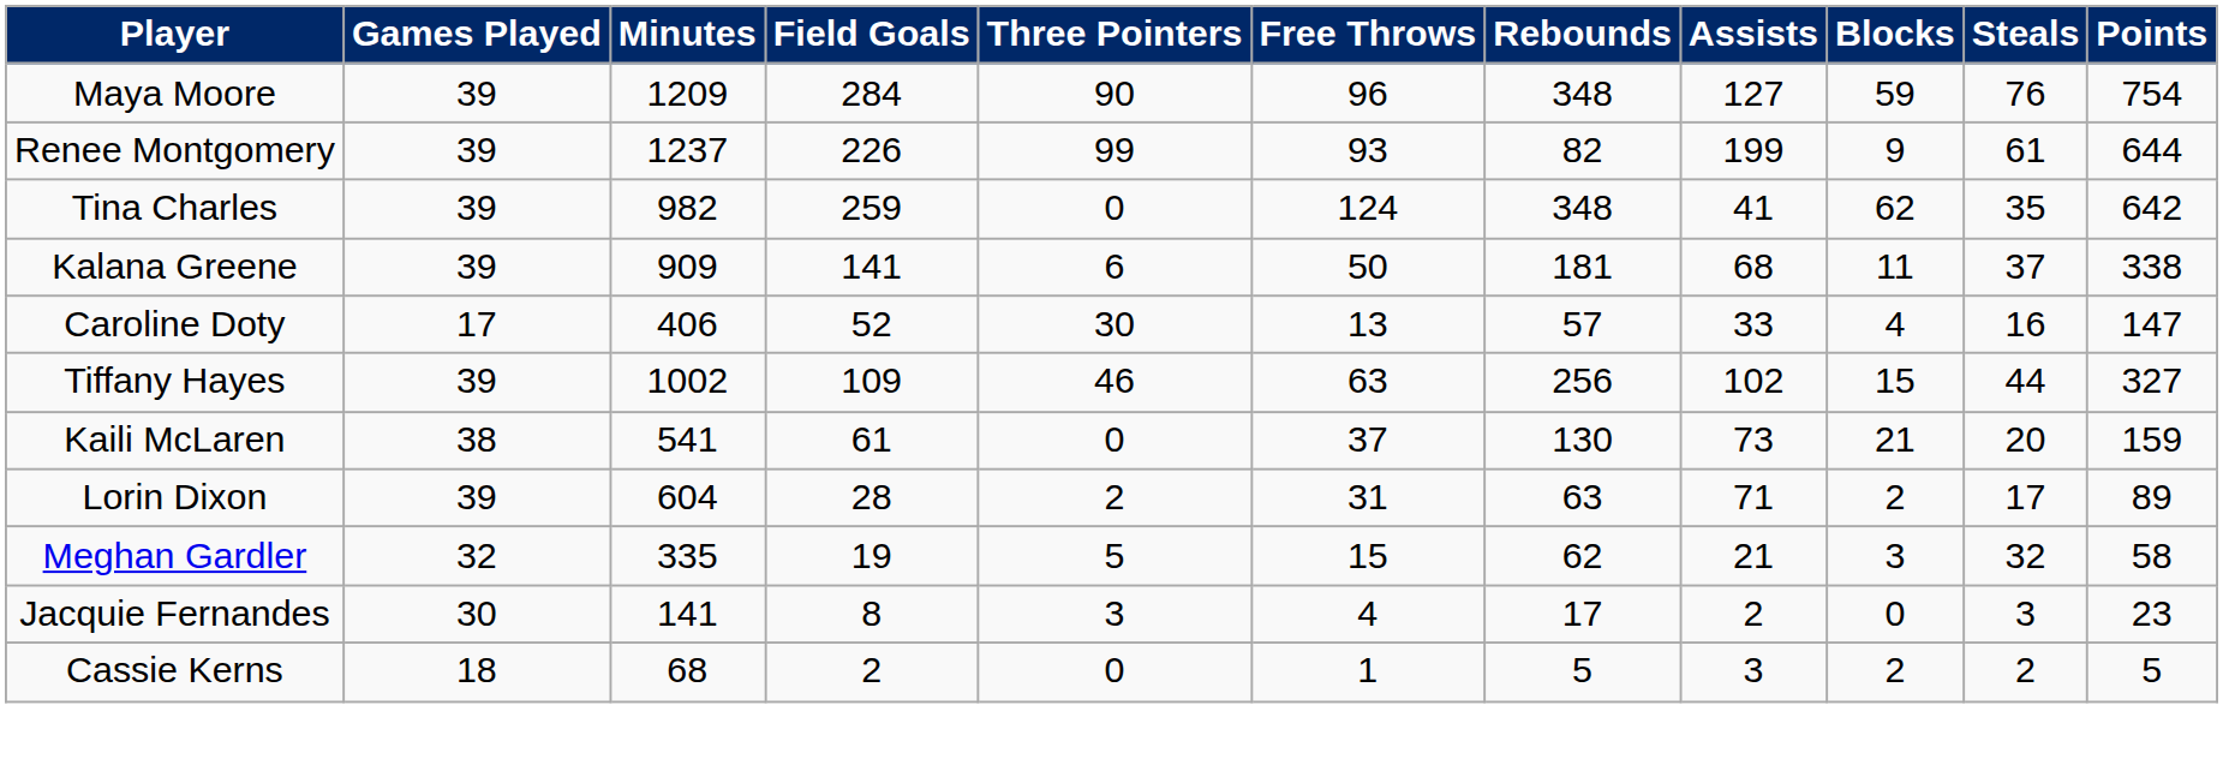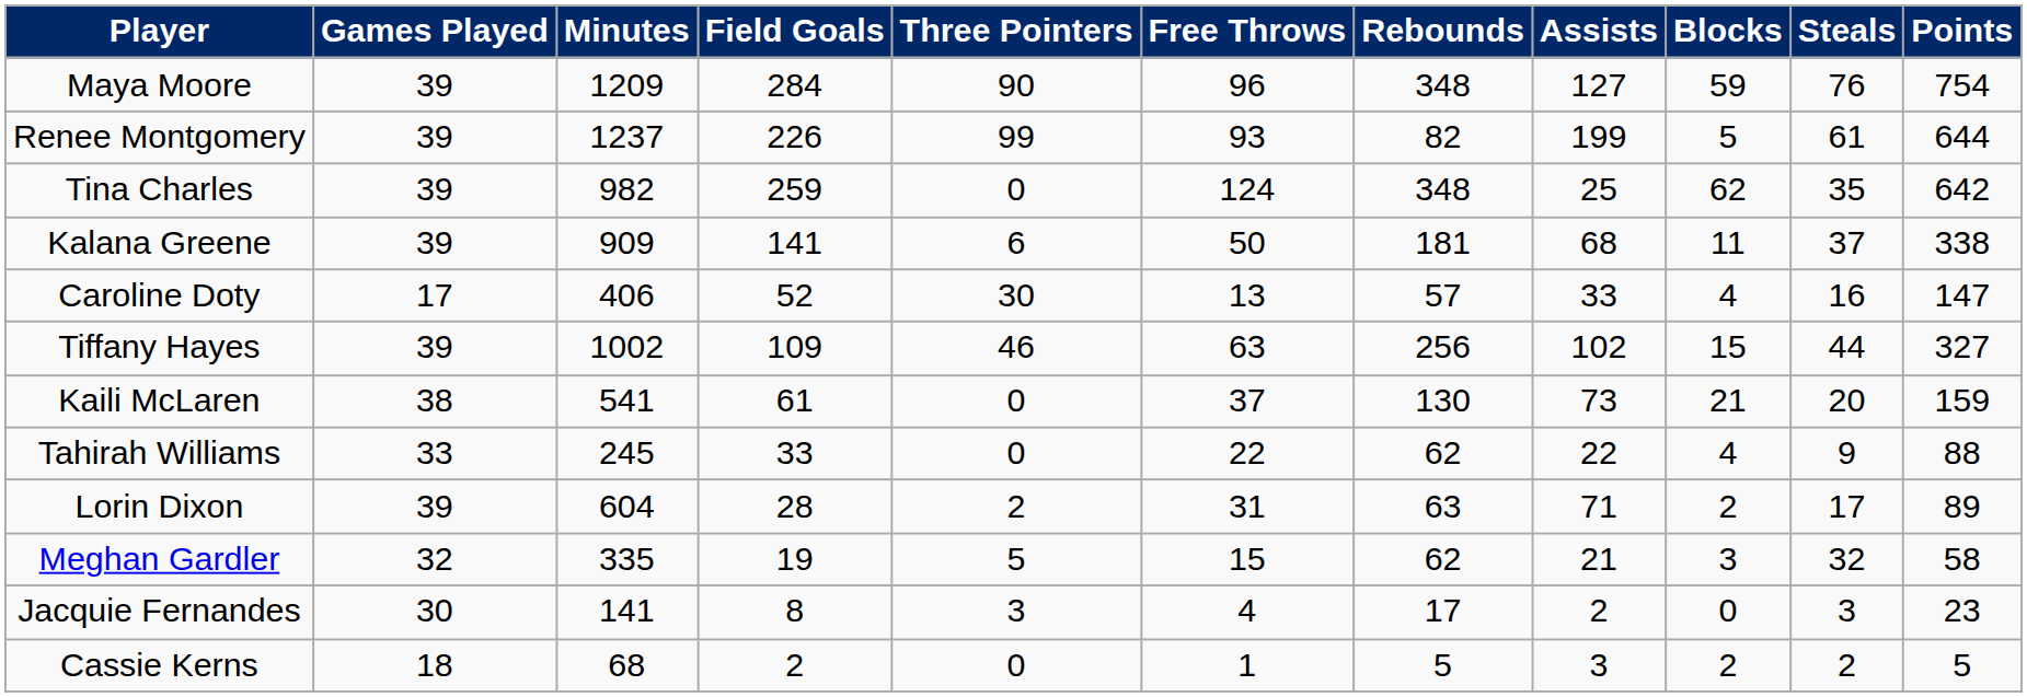 <table class="wikitable sortable">
 <tr align="center">
 <th style="background:#002868;color:#FFFFFF;">Player</th>
 <th style="background:#002868;color:#FFFFFF;">Games Played</th>
 <th style="background:#002868;color:#FFFFFF;">Minutes</th>
 <th style="background:#002868;color:#FFFFFF;">Field Goals</th>
 <th style="background:#002868;color:#FFFFFF;">Three Pointers</th>
 <th style="background:#002868;color:#FFFFFF;">Free Throws</th>
 <th style="background:#002868;color:#FFFFFF;">Rebounds</th>
 <th style="background:#002868;color:#FFFFFF;">Assists</th>
 <th style="background:#002868;color:#FFFFFF;">Blocks</th>
 <th style="background:#002868;color:#FFFFFF;">Steals</th>
 <th style="background:#002868;color:#FFFFFF;">Points</th>
 </tr>
 <tr align="center" bgcolor="">
 <td>Maya Moore</td>
 <td>39</td>
 <td>1209</td>
 <td>284</td>
 <td>90</td>
 <td>96</td>
 <td>348</td>
 <td>127</td>
 <td>59</td>
 <td>76</td>
 <td>754</td>
 </tr>
 <tr align="center" bgcolor="">
 <td>Renee Montgomery</td>
 <td>39</td>
 <td>1237</td>
 <td>226</td>
 <td>99</td>
 <td>93</td>
 <td>82</td>
 <td>199</td>
-<td>9</td>
+<td>5</td>
 <td>61</td>
 <td>644</td>
 </tr>
 <tr align="center" bgcolor="">
 <td>Tina Charles</td>
 <td>39</td>
 <td>982</td>
 <td>259</td>
 <td>0</td>
 <td>124</td>
 <td>348</td>
-<td>41</td>
+<td>25</td>
 <td>62</td>
 <td>35</td>
 <td>642</td>
 </tr>
 <tr align="center" bgcolor="">
 <td>Kalana Greene</td>
 <td>39</td>
 <td>909</td>
 <td>141</td>
 <td>6</td>
 <td>50</td>
 <td>181</td>
 <td>68</td>
 <td>11</td>
 <td>37</td>
 <td>338</td>
 </tr>
 <tr align="center" bgcolor="">
 <td>Caroline Doty</td>
 <td>17</td>
 <td>406</td>
 <td>52</td>
 <td>30</td>
 <td>13</td>
 <td>57</td>
 <td>33</td>
 <td>4</td>
 <td>16</td>
 <td>147</td>
 </tr>
 <tr align="center" bgcolor="">
 <td>Tiffany Hayes</td>
 <td>39</td>
 <td>1002</td>
 <td>109</td>
 <td>46</td>
 <td>63</td>
 <td>256</td>
 <td>102</td>
 <td>15</td>
 <td>44</td>
 <td>327</td>
 </tr>
 <tr align="center" bgcolor="">
 <td>Kaili McLaren</td>
 <td>38</td>
 <td>541</td>
 <td>61</td>
 <td>0</td>
 <td>37</td>
 <td>130</td>
 <td>73</td>
 <td>21</td>
 <td>20</td>
 <td>159</td>
 </tr>
 <tr align="center" bgcolor="">
+<td>Tahirah Williams</td>
+<td>33</td>
+<td>245</td>
+<td>33</td>
+<td>0</td>
+<td>22</td>
+<td>62</td>
+<td>22</td>
+<td>4</td>
+<td>9</td>
+<td>88</td>
+</tr>
+<tr align="center" bgcolor="">
 <td>Lorin Dixon</td>
 <td>39</td>
 <td>604</td>
 <td>28</td>
 <td>2</td>
 <td>31</td>
 <td>63</td>
 <td>71</td>
 <td>2</td>
 <td>17</td>
 <td>89</td>
 </tr>
 <tr align="center" bgcolor="">
 <td><a href='#'>Meghan Gardler</a></td>
 <td>32</td>
 <td>335</td>
 <td>19</td>
 <td>5</td>
 <td>15</td>
 <td>62</td>
 <td>21</td>
 <td>3</td>
 <td>32</td>
 <td>58</td>
 </tr>
 <tr align="center" bgcolor="">
 <td>Jacquie Fernandes</td>
 <td>30</td>
 <td>141</td>
 <td>8</td>
 <td>3</td>
 <td>4</td>
 <td>17</td>
 <td>2</td>
 <td>0</td>
 <td>3</td>
 <td>23</td>
 </tr>
 <tr align="center" bgcolor="">
 <td>Cassie Kerns</td>
 <td>18</td>
 <td>68</td>
 <td>2</td>
 <td>0</td>
 <td>1</td>
 <td>5</td>
 <td>3</td>
 <td>2</td>
 <td>2</td>
 <td>5</td>
 </tr>
 </table>
